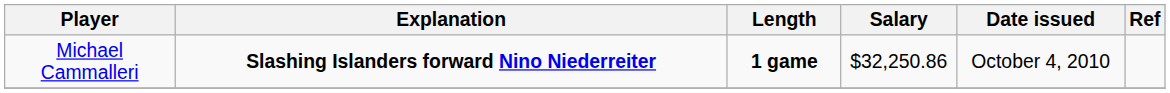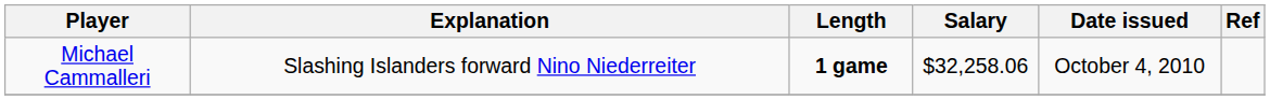 <table class="wikitable" style="width:60em; text-align:center;">
 <tr>
 <th style="width:15%;">Player</th>
 <th style="width:50%;">Explanation</th>
 <th style="width:10%;">Length</th>
 <th style="width:10%;">Salary</th>
 <th style="width:15%;">Date issued</th>
 <th>Ref</th>
 </tr>
 <tr>
 <td><a href='#'>Michael Cammalleri</a></td>
-<td><strong>Slashing Islanders forward <a href='#'>Nino Niederreiter</a></strong></td>
+<td>Slashing Islanders forward <a href='#'>Nino Niederreiter</a></td>
 <td><strong>1 game</strong></td>
-<td>$32,250.86</td>
+<td>$32,258.06</td>
 <td>October 4, 2010</td>
 <td></td>
 </tr>
 <tr>
 </tr>
 </table>
